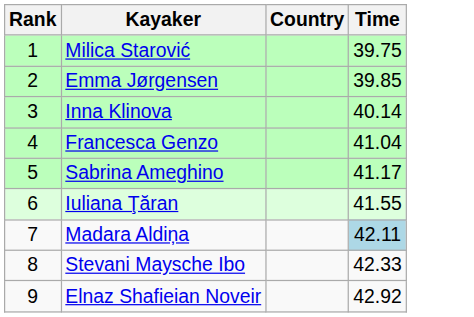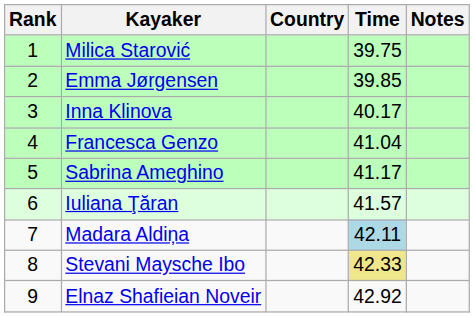 <table class="wikitable" style="text-align:center">
 <tr>
 <th>Rank</th>
 <th>Kayaker</th>
 <th>Country</th>
 <th>Time</th>
+<th>Notes</th>
 </tr>
 <tr bgcolor=bbffbb>
 <td>1</td>
 <td align="left"><a href='#'>Milica Starović</a></td>
 <td align="left"></td>
 <td>39.75</td>
+<td></td>
 </tr>
 <tr bgcolor=bbffbb>
 <td>2</td>
 <td align="left"><a href='#'>Emma Jørgensen</a></td>
 <td align="left"></td>
 <td>39.85</td>
+<td></td>
 </tr>
 <tr bgcolor=bbffbb>
 <td>3</td>
 <td align="left"><a href='#'>Inna Klinova</a></td>
 <td align="left"></td>
-<td>40.14</td>
+<td>40.17</td>
+<td></td>
 </tr>
 <tr bgcolor=bbffbb>
 <td>4</td>
 <td align="left"><a href='#'>Francesca Genzo</a></td>
 <td align="left"></td>
 <td>41.04</td>
+<td></td>
 </tr>
 <tr bgcolor=bbffbb>
 <td>5</td>
 <td align="left"><a href='#'>Sabrina Ameghino</a></td>
 <td align="left"></td>
 <td>41.17</td>
+<td></td>
 </tr>
 <tr bgcolor=ddffdd>
 <td>6</td>
 <td align="left"><a href='#'>Iuliana Ţăran</a></td>
 <td align="left"></td>
-<td>41.55</td>
+<td>41.57</td>
+<td></td>
 </tr>
 <tr>
 <td>7</td>
 <td align="left"><a href='#'>Madara Aldiņa</a></td>
 <td align="left"></td>
 <td style="background: lightblue;">42.11</td>
+<td></td>
 </tr>
 <tr>
 <td>8</td>
 <td align="left"><a href='#'>Stevani Maysche Ibo</a></td>
 <td align="left"></td>
-<td>42.33</td>
+<td style="background: khaki;">42.33</td>
+<td></td>
 </tr>
 <tr>
 <td>9</td>
 <td align="left"><a href='#'>Elnaz Shafieian Noveir</a></td>
 <td align="left"></td>
 <td>42.92</td>
+<td></td>
 </tr>
 </table>
